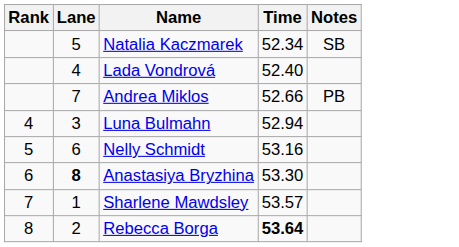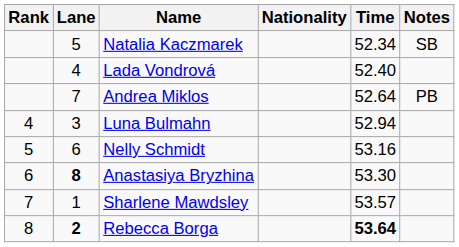 <table class="wikitable sortable" style="text-align:center">
 <tr>
 <th>Rank</th>
 <th>Lane</th>
 <th>Name</th>
+<th>Nationality</th>
 <th>Time</th>
 <th>Notes</th>
 </tr>
 <tr>
 <td></td>
 <td>5</td>
 <td align=left><a href='#'>Natalia Kaczmarek</a></td>
+<td align=left></td>
 <td>52.34</td>
 <td>SB</td>
 </tr>
 <tr>
 <td></td>
 <td>4</td>
 <td align=left><a href='#'>Lada Vondrová</a></td>
+<td align=left></td>
 <td>52.40</td>
 <td></td>
 </tr>
 <tr>
 <td></td>
 <td>7</td>
 <td align=left><a href='#'>Andrea Miklos</a></td>
-<td>52.66</td>
+<td align=left></td>
+<td>52.64</td>
 <td>PB</td>
 </tr>
 <tr>
 <td>4</td>
 <td>3</td>
 <td align=left><a href='#'>Luna Bulmahn</a></td>
+<td align=left></td>
 <td>52.94</td>
 <td></td>
 </tr>
 <tr>
 <td>5</td>
 <td>6</td>
 <td align=left><a href='#'>Nelly Schmidt</a></td>
+<td align=left></td>
 <td>53.16</td>
 <td></td>
 </tr>
 <tr>
 <td>6</td>
 <td><strong>8</strong></td>
 <td align=left><a href='#'>Anastasiya Bryzhina</a></td>
+<td align=left></td>
 <td>53.30</td>
 <td></td>
 </tr>
 <tr>
 <td>7</td>
 <td>1</td>
 <td align=left><a href='#'>Sharlene Mawdsley</a></td>
+<td align=left></td>
 <td>53.57</td>
 <td></td>
 </tr>
 <tr>
 <td>8</td>
-<td>2</td>
+<td><strong>2</strong></td>
 <td align=left><a href='#'>Rebecca Borga</a></td>
+<td align=left></td>
 <td><strong>53.64</strong></td>
 <td></td>
 </tr>
 </table>
